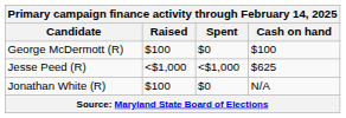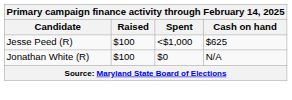 <table class="wikitable sortable">
 <tr>
 <th colspan="4">Primary campaign finance activity through February 14, 2025</th>
 </tr>
 <tr style="text-align:center;">
 <th>Candidate</th>
 <th>Raised</th>
 <th>Spent</th>
 <th>Cash on hand</th>
 </tr>
 <tr>
-<td data-sort-value="McDermott, George" >George McDermott (R)</td>
+<td data-sort-value="Peed, Jesse" >Jesse Peed (R)</td>
 <td>$100</td>
-<td>$0</td>
-<td>$100</td>
-</tr>
-<tr>
-<td data-sort-value="Peed, Jesse" >Jesse Peed (R)</td>
-<td data-sort-value=$1><$1,000</td>
 <td data-sort-value=$1><$1,000</td>
 <td>$625</td>
 </tr>
 <tr>
 <td data-sort-value="White, Jonathan" >Jonathan White (R)</td>
 <td>$100</td>
 <td>$0</td>
 <td data-sort-value=$1>N/A</td>
 </tr>
 <tr>
 <th colspan="4"><small>Source: <a href='#'>Maryland State Board of Elections</a></small></th>
 </tr>
 </table>
